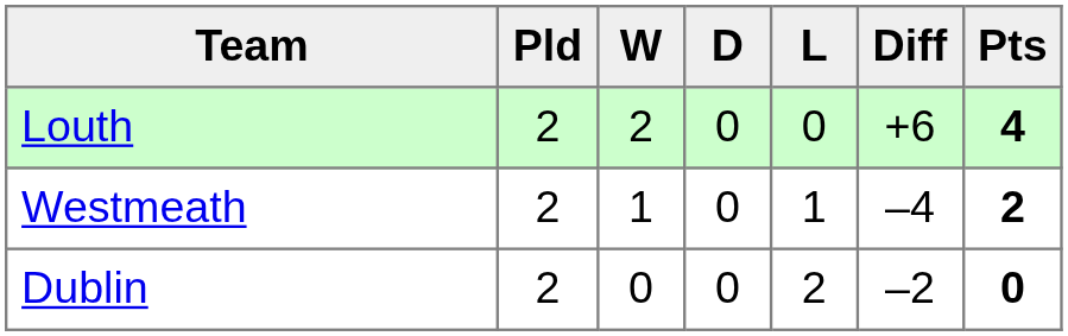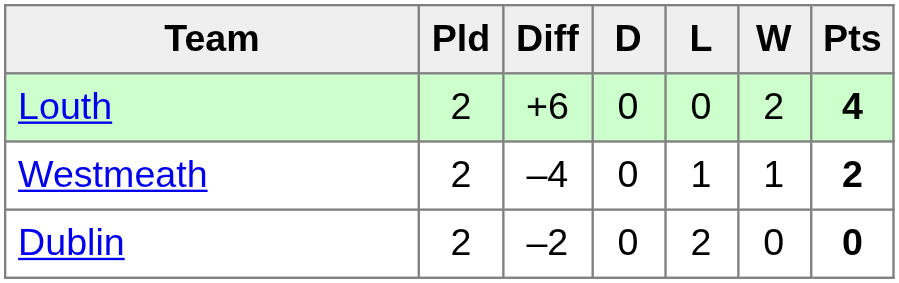 <table style=border-collapse:collapse border=1 cellspacing=0 cellpadding=5>
 <tr align=center bgcolor=#efefef>
 <th width=165>Team</th>
 <th width=20>Pld</th>
-<th width=20>W</th>
+<th width=20>Diff</th>
 <th width=20>D</th>
 <th width=20>L</th>
-<th width=20>Diff</th>
+<th width=20>W</th>
 <th width=20>Pts</th>
 </tr>
 <tr align=center style="background:#cfc;">
 <td style="text-align:left;"> <a href='#'>Louth</a></td>
 <td>2</td>
-<td>2</td>
+<td>+6</td>
 <td>0</td>
 <td>0</td>
-<td>+6</td>
+<td>2</td>
 <td><strong>4</strong></td>
 </tr>
 <tr align=center>
 <td style="text-align:left;"> <a href='#'>Westmeath</a></td>
 <td>2</td>
-<td>1</td>
+<td>–4</td>
 <td>0</td>
 <td>1</td>
-<td>–4</td>
+<td>1</td>
 <td><strong>2</strong></td>
 </tr>
 <tr align=center>
 <td style="text-align:left;"> <a href='#'>Dublin</a></td>
 <td>2</td>
-<td>0</td>
+<td>–2</td>
 <td>0</td>
 <td>2</td>
-<td>–2</td>
+<td>0</td>
 <td><strong>0</strong></td>
 </tr>
 </table>
